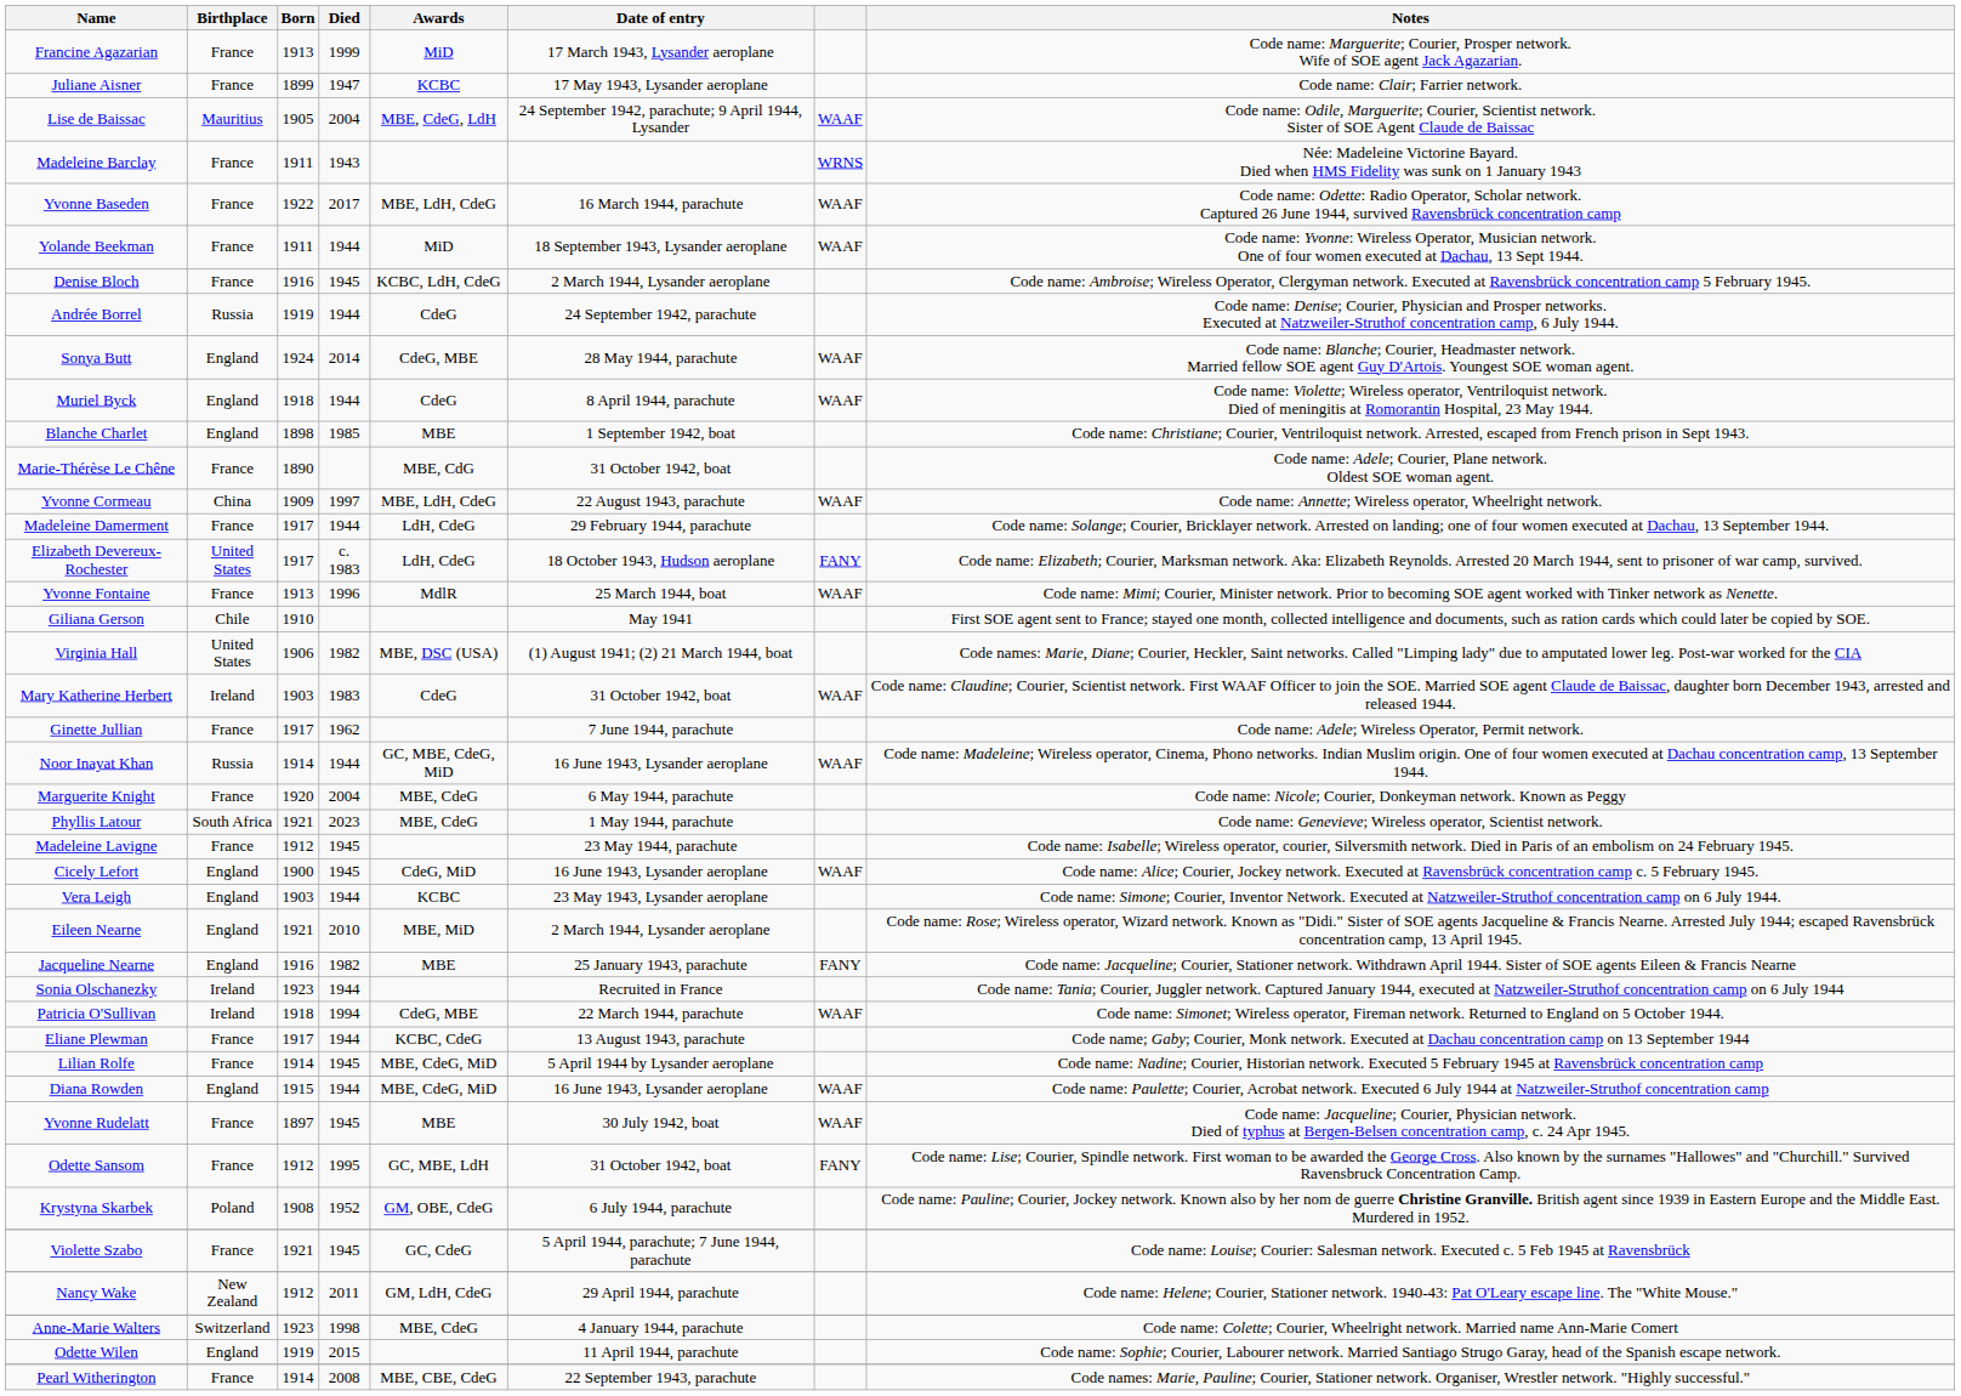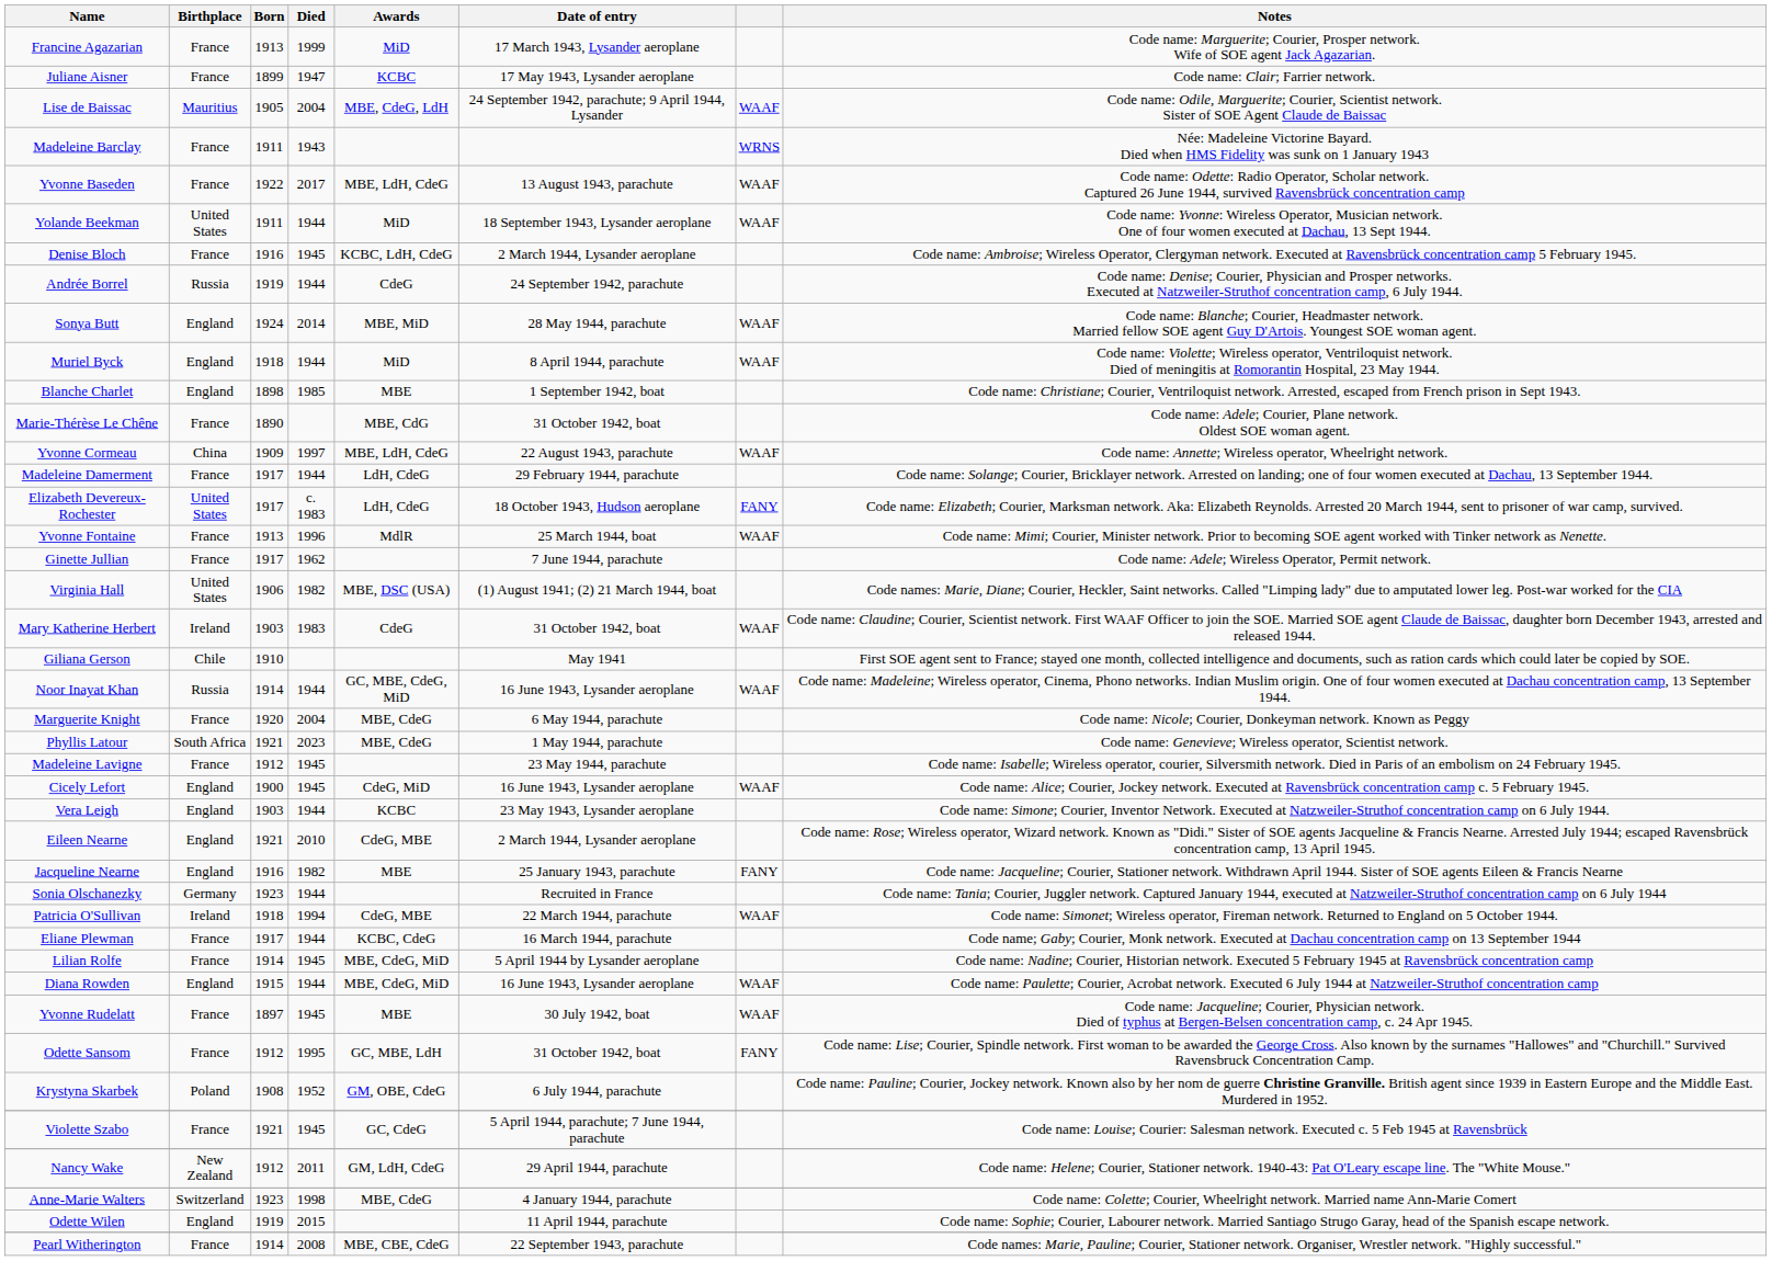 <table class="wikitable" style="text-align:center;width:100%;">
 <tr>
 <th>Name</th>
 <th>Birthplace</th>
 <th>Born</th>
 <th>Died</th>
 <th>Awards</th>
 <th>Date of entry</th>
 <th></th>
 <th>Notes</th>
 </tr>
 <tr>
 <td><a href='#'>Francine Agazarian</a></td>
 <td>France</td>
 <td>1913</td>
 <td>1999</td>
 <td><a href='#'>MiD</a></td>
 <td>17 March 1943, <a href='#'>Lysander</a> aeroplane</td>
 <td></td>
 <td>Code name: <em>Marguerite</em>; Courier, Prosper network.<br>Wife of SOE agent <a href='#'>Jack Agazarian</a>.</td>
 </tr>
 <tr>
 <td><a href='#'>Juliane Aisner</a></td>
 <td>France</td>
 <td>1899</td>
 <td>1947</td>
 <td><a href='#'>KCBC</a></td>
 <td>17 May 1943, Lysander aeroplane</td>
 <td></td>
 <td>Code name: <em>Clair</em>; Farrier network.</td>
 </tr>
 <tr>
 <td><a href='#'>Lise de Baissac</a></td>
 <td><a href='#'>Mauritius</a></td>
 <td>1905</td>
 <td>2004</td>
 <td><a href='#'>MBE</a>, <a href='#'>CdeG</a>, <a href='#'>LdH</a></td>
 <td>24 September 1942, parachute; 9 April 1944, Lysander</td>
 <td><a href='#'>WAAF</a></td>
 <td>Code name: <em>Odile,</em> <em>Marguerite</em>; Courier, Scientist network.<br>Sister of SOE Agent <a href='#'>Claude de Baissac</a></td>
 </tr>
 <tr>
 <td><a href='#'>Madeleine Barclay</a></td>
 <td>France</td>
 <td>1911</td>
 <td>1943</td>
 <td></td>
 <td></td>
 <td><a href='#'>WRNS</a></td>
 <td>Née: Madeleine Victorine Bayard.<br>Died when <a href='#'>HMS Fidelity</a> was sunk on 1 January 1943</td>
 </tr>
 <tr>
 <td><a href='#'>Yvonne Baseden</a></td>
 <td>France</td>
 <td>1922</td>
 <td>2017</td>
 <td>MBE, LdH, CdeG</td>
-<td>16 March 1944, parachute</td>
+<td>13 August 1943, parachute</td>
 <td>WAAF</td>
 <td>Code name: <em>Odette</em>: Radio Operator, Scholar network.<br>Captured 26 June 1944, survived <a href='#'>Ravensbrück concentration camp</a></td>
 </tr>
 <tr>
 <td><a href='#'>Yolande Beekman</a></td>
-<td>France</td>
+<td>United States</td>
 <td>1911</td>
 <td>1944</td>
 <td>MiD</td>
 <td>18 September 1943, Lysander aeroplane</td>
 <td>WAAF</td>
 <td>Code name: <em>Yvonne</em>: Wireless Operator, Musician network.<br>One of four women executed at <a href='#'>Dachau</a>, 13 Sept 1944.</td>
 </tr>
 <tr>
 <td><a href='#'>Denise Bloch</a></td>
 <td>France</td>
 <td>1916</td>
 <td>1945</td>
 <td>KCBC, LdH, CdeG</td>
 <td>2 March 1944, Lysander aeroplane</td>
 <td></td>
 <td>Code name: <em>Ambroise</em>; Wireless Operator, Clergyman network. Executed at <a href='#'>Ravensbrück concentration camp</a> 5 February 1945.</td>
 </tr>
 <tr>
 <td><a href='#'>Andrée Borrel</a></td>
 <td>Russia</td>
 <td>1919</td>
 <td>1944</td>
 <td>CdeG</td>
 <td>24 September 1942, parachute</td>
 <td></td>
 <td>Code name: <em>Denise</em>; Courier, Physician and Prosper networks.<br>Executed at <a href='#'>Natzweiler-Struthof concentration camp</a>, 6 July 1944.</td>
 </tr>
 <tr>
 <td><a href='#'>Sonya Butt</a></td>
 <td>England</td>
 <td>1924</td>
 <td>2014</td>
-<td>CdeG, MBE</td>
+<td>MBE, MiD</td>
 <td>28 May 1944, parachute</td>
 <td>WAAF</td>
 <td>Code name: <em>Blanche</em>; Courier, Headmaster network.<br>Married fellow SOE agent <a href='#'>Guy D'Artois</a>. Youngest SOE woman agent.</td>
 </tr>
 <tr>
 <td><a href='#'>Muriel Byck</a></td>
 <td>England</td>
 <td>1918</td>
 <td>1944</td>
-<td>CdeG</td>
+<td>MiD</td>
 <td>8 April 1944, parachute</td>
 <td>WAAF</td>
 <td>Code name: <em>Violette</em>; Wireless operator, Ventriloquist network.<br>Died of meningitis at <a href='#'>Romorantin</a> Hospital, 23 May 1944.</td>
 </tr>
 <tr>
 <td><a href='#'>Blanche Charlet</a></td>
 <td>England</td>
 <td>1898</td>
 <td>1985</td>
 <td>MBE</td>
 <td>1 September 1942, boat</td>
 <td></td>
 <td>Code name: <em>Christiane</em>; Courier, Ventriloquist network. Arrested, escaped from French prison in Sept 1943.</td>
 </tr>
 <tr>
 <td><a href='#'>Marie-Thérèse Le Chêne</a></td>
 <td>France</td>
 <td>1890</td>
 <td></td>
 <td>MBE, CdG</td>
 <td>31 October 1942, boat</td>
 <td></td>
 <td>Code name: <em>Adele</em>; Courier, Plane network.<br>Oldest SOE woman agent.</td>
 </tr>
 <tr>
 <td><a href='#'>Yvonne Cormeau</a></td>
 <td>China</td>
 <td>1909</td>
 <td>1997</td>
 <td>MBE, LdH, CdeG</td>
 <td>22 August 1943, parachute</td>
 <td>WAAF</td>
 <td>Code name: <em>Annette</em>; Wireless operator, Wheelright network.</td>
 </tr>
 <tr>
 <td><a href='#'>Madeleine Damerment</a></td>
 <td>France</td>
 <td>1917</td>
 <td>1944</td>
 <td>LdH, CdeG</td>
 <td>29 February 1944, parachute</td>
 <td></td>
 <td>Code name: <em>Solange</em>; Courier, Bricklayer network. Arrested on landing; one of four women executed at <a href='#'>Dachau</a>, 13 September 1944.</td>
 </tr>
 <tr>
 <td><a href='#'>Elizabeth Devereux-Rochester</a></td>
 <td><a href='#'>United States</a></td>
 <td>1917</td>
 <td>c. 1983</td>
 <td>LdH, CdeG</td>
 <td>18 October 1943, <a href='#'>Hudson</a> aeroplane</td>
 <td><a href='#'>FANY</a></td>
 <td>Code name: <em>Elizabeth</em>; Courier, Marksman network. Aka: Elizabeth Reynolds. Arrested 20 March 1944, sent to prisoner of war camp, survived.</td>
 </tr>
 <tr>
 <td><a href='#'>Yvonne Fontaine</a></td>
 <td>France</td>
 <td>1913</td>
 <td>1996</td>
 <td>MdlR</td>
 <td>25 March 1944, boat</td>
 <td>WAAF</td>
 <td>Code name: <em>Mimi</em>; Courier, Minister network. Prior to becoming SOE agent worked with Tinker network as <em>Nenette</em>.</td>
 </tr>
 <tr>
-<td><a href='#'>Giliana Gerson</a></td>
-<td>Chile</td>
-<td>1910</td>
+<td><a href='#'>Ginette Jullian</a></td>
+<td>France</td>
+<td>1917</td>
+<td>1962</td>
 <td></td>
+<td>7 June 1944, parachute</td>
 <td></td>
-<td>May 1941</td>
-<td></td>
-<td>First SOE agent sent to France; stayed one month, collected intelligence and documents, such as ration cards which could later be copied by SOE.</td>
+<td>Code name: <em> Adele</em>; Wireless Operator, Permit network.</td>
 </tr>
 <tr>
 <td><a href='#'>Virginia Hall</a></td>
 <td>United States</td>
 <td>1906</td>
 <td>1982</td>
 <td>MBE, <a href='#'>DSC</a> (USA)</td>
 <td>(1) August 1941; (2) 21 March 1944, boat</td>
 <td></td>
 <td>Code names: <em>Marie</em>, <em>Diane</em>; Courier, Heckler, Saint networks. Called "Limping lady" due to amputated lower leg. Post-war worked for the <a href='#'>CIA</a></td>
 </tr>
 <tr>
 <td><a href='#'>Mary Katherine Herbert</a></td>
 <td>Ireland</td>
 <td>1903</td>
 <td>1983</td>
 <td>CdeG</td>
 <td>31 October 1942, boat</td>
 <td>WAAF</td>
 <td>Code name: <em>Claudine</em>; Courier, Scientist network. First WAAF Officer to join the SOE. Married SOE agent <a href='#'>Claude de Baissac</a>, daughter born December 1943, arrested and released 1944.</td>
 </tr>
 <tr>
-<td><a href='#'>Ginette Jullian</a></td>
-<td>France</td>
-<td>1917</td>
-<td>1962</td>
+<td><a href='#'>Giliana Gerson</a></td>
+<td>Chile</td>
+<td>1910</td>
 <td></td>
-<td>7 June 1944, parachute</td>
 <td></td>
-<td>Code name: <em> Adele</em>; Wireless Operator, Permit network.</td>
+<td>May 1941</td>
+<td></td>
+<td>First SOE agent sent to France; stayed one month, collected intelligence and documents, such as ration cards which could later be copied by SOE.</td>
 </tr>
 <tr>
 <td><a href='#'>Noor Inayat Khan</a></td>
 <td>Russia</td>
 <td>1914</td>
 <td>1944</td>
 <td>GC, MBE, CdeG, MiD</td>
 <td>16 June 1943, Lysander aeroplane</td>
 <td>WAAF</td>
 <td>Code name: <em>Madeleine</em>; Wireless operator, Cinema, Phono networks. Indian Muslim origin. One of four women executed at <a href='#'>Dachau concentration camp</a>, 13 September 1944.</td>
 </tr>
 <tr>
 <td><a href='#'>Marguerite Knight</a></td>
 <td>France</td>
 <td>1920</td>
 <td>2004</td>
 <td>MBE, CdeG</td>
 <td>6 May 1944, parachute</td>
 <td></td>
 <td>Code name: <em>Nicole</em>; Courier, Donkeyman network. Known as Peggy</td>
 </tr>
 <tr>
 <td><a href='#'>Phyllis Latour</a></td>
 <td>South Africa</td>
 <td>1921</td>
 <td>2023</td>
 <td>MBE, CdeG</td>
 <td>1 May 1944, parachute</td>
 <td></td>
 <td>Code name: <em>Genevieve</em>; Wireless operator, Scientist network.</td>
 </tr>
 <tr>
 <td><a href='#'>Madeleine Lavigne</a></td>
 <td>France</td>
 <td>1912</td>
 <td>1945</td>
 <td></td>
 <td>23 May 1944, parachute</td>
 <td></td>
 <td>Code name: <em>Isabelle</em>; Wireless operator, courier, Silversmith network. Died in Paris of an embolism on 24 February 1945.</td>
 </tr>
 <tr>
 <td><a href='#'>Cicely Lefort</a></td>
 <td>England</td>
 <td>1900</td>
 <td>1945</td>
 <td>CdeG, MiD</td>
 <td>16 June 1943, Lysander aeroplane</td>
 <td>WAAF</td>
 <td>Code name: <em>Alice</em>; Courier, Jockey network. Executed at <a href='#'>Ravensbrück concentration camp</a> c. 5 February 1945.</td>
 </tr>
 <tr>
 <td><a href='#'>Vera Leigh</a></td>
 <td>England</td>
 <td>1903</td>
 <td>1944</td>
 <td>KCBC</td>
 <td>23 May 1943, Lysander aeroplane</td>
 <td></td>
 <td>Code name: <em>Simone</em>; Courier, Inventor Network. Executed at <a href='#'>Natzweiler-Struthof concentration camp</a> on 6 July 1944.</td>
 </tr>
 <tr>
 <td><a href='#'>Eileen Nearne</a></td>
 <td>England</td>
 <td>1921</td>
 <td>2010</td>
-<td>MBE, MiD</td>
+<td>CdeG, MBE</td>
 <td>2 March 1944, Lysander aeroplane</td>
 <td></td>
 <td>Code name: <em>Rose</em>; Wireless operator, Wizard network. Known as "Didi." Sister of SOE agents Jacqueline & Francis Nearne. Arrested July 1944; escaped Ravensbrück concentration camp, 13 April 1945.</td>
 </tr>
 <tr>
 <td><a href='#'>Jacqueline Nearne</a></td>
 <td>England</td>
 <td>1916</td>
 <td>1982</td>
 <td>MBE</td>
 <td>25 January 1943, parachute</td>
 <td>FANY</td>
 <td>Code name: <em>Jacqueline</em>; Courier, Stationer network. Withdrawn April 1944. Sister of SOE agents Eileen & Francis Nearne</td>
 </tr>
 <tr>
 <td><a href='#'>Sonia Olschanezky</a></td>
-<td>Ireland</td>
+<td>Germany</td>
 <td>1923</td>
 <td>1944</td>
 <td></td>
 <td>Recruited in France</td>
 <td></td>
 <td>Code name: <em>Tania</em>; Courier, Juggler network. Captured January 1944, executed at <a href='#'>Natzweiler-Struthof concentration camp</a> on 6 July 1944</td>
 </tr>
 <tr>
 <td><a href='#'>Patricia O'Sullivan</a></td>
 <td>Ireland</td>
 <td>1918</td>
 <td>1994</td>
 <td>CdeG, MBE</td>
 <td>22 March 1944, parachute</td>
 <td>WAAF</td>
 <td>Code name: <em>Simonet</em>; Wireless operator, Fireman network. Returned to England on 5 October 1944.</td>
 </tr>
 <tr>
 <td><a href='#'>Eliane Plewman</a></td>
 <td>France</td>
 <td>1917</td>
 <td>1944</td>
 <td>KCBC, CdeG</td>
-<td>13 August 1943, parachute</td>
+<td>16 March 1944, parachute</td>
 <td></td>
 <td>Code name; <em>Gaby</em>; Courier, Monk network. Executed at <a href='#'>Dachau concentration camp</a> on 13 September 1944</td>
 </tr>
 <tr>
 <td><a href='#'>Lilian Rolfe</a></td>
 <td>France</td>
 <td>1914</td>
 <td>1945</td>
 <td>MBE, CdeG, MiD</td>
 <td>5 April 1944 by Lysander aeroplane</td>
 <td></td>
 <td>Code name: <em>Nadine</em>; Courier, Historian network. Executed 5 February 1945 at <a href='#'>Ravensbrück concentration camp</a></td>
 </tr>
 <tr>
 <td><a href='#'>Diana Rowden</a></td>
 <td>England</td>
 <td>1915</td>
 <td>1944</td>
 <td>MBE, CdeG, MiD</td>
 <td>16 June 1943, Lysander aeroplane</td>
 <td>WAAF</td>
 <td>Code name: <em>Paulette</em>; Courier, Acrobat network. Executed 6 July 1944 at <a href='#'>Natzweiler-Struthof concentration camp</a></td>
 </tr>
 <tr>
 <td><a href='#'>Yvonne Rudelatt</a></td>
 <td>France</td>
 <td>1897</td>
 <td>1945</td>
 <td>MBE</td>
 <td>30 July 1942, boat</td>
 <td>WAAF</td>
 <td>Code name: <em>Jacqueline</em>; Courier, Physician network.<br>Died of <a href='#'>typhus</a> at <a href='#'>Bergen-Belsen concentration camp</a>, c. 24 Apr 1945.</td>
 </tr>
 <tr>
 <td><a href='#'>Odette Sansom</a></td>
 <td>France</td>
 <td>1912</td>
 <td>1995</td>
 <td>GC, MBE, LdH</td>
 <td>31 October 1942, boat</td>
 <td>FANY</td>
 <td>Code name: <em>Lise</em>; Courier, Spindle network. First woman to be awarded the <a href='#'>George Cross</a>. Also known by the surnames "Hallowes" and "Churchill." Survived Ravensbruck Concentration Camp.</td>
 </tr>
 <tr>
 <td><a href='#'>Krystyna Skarbek</a></td>
 <td>Poland</td>
 <td>1908</td>
 <td>1952</td>
 <td><a href='#'>GM</a>, OBE, CdeG</td>
 <td>6 July 1944, parachute</td>
 <td></td>
 <td>Code name: <em>Pauline</em>; Courier, Jockey network. Known also by her nom de guerre <strong>Christine Granville.</strong> British agent since 1939 in Eastern Europe and the Middle East. Murdered in 1952.</td>
 </tr>
 <tr>
 </tr>
 <tr>
 <td><a href='#'>Violette Szabo</a></td>
 <td>France</td>
 <td>1921</td>
 <td>1945</td>
 <td>GC, CdeG</td>
 <td>5 April 1944, parachute; 7 June 1944, parachute</td>
 <td></td>
 <td>Code name: <em>Louise</em>; Courier: Salesman network. Executed c. 5 Feb 1945 at <a href='#'>Ravensbrück</a></td>
 </tr>
 <tr>
 </tr>
 <tr>
 <td><a href='#'>Nancy Wake</a></td>
 <td>New Zealand</td>
 <td>1912</td>
 <td>2011</td>
 <td>GM, LdH, CdeG</td>
 <td>29 April 1944, parachute</td>
 <td></td>
 <td>Code name: <em>Helene</em>; Courier, Stationer network. 1940-43: <a href='#'>Pat O'Leary escape line</a>. The "White Mouse."</td>
 </tr>
 <tr>
 </tr>
 <tr>
 <td><a href='#'>Anne-Marie Walters</a></td>
 <td>Switzerland</td>
 <td>1923</td>
 <td>1998</td>
 <td>MBE, CdeG</td>
 <td>4 January 1944, parachute</td>
 <td></td>
 <td>Code name: <em>Colette</em>; Courier, Wheelright network. Married name Ann-Marie Comert</td>
 </tr>
 <tr>
 <td><a href='#'>Odette Wilen</a></td>
 <td>England</td>
 <td>1919</td>
 <td>2015</td>
 <td></td>
 <td>11 April 1944, parachute</td>
 <td></td>
 <td>Code name: <em>Sophie</em>; Courier, Labourer network. Married Santiago Strugo Garay, head of the Spanish escape network.</td>
 </tr>
 <tr>
 </tr>
 <tr>
 <td><a href='#'>Pearl Witherington</a></td>
 <td>France</td>
 <td>1914</td>
 <td>2008</td>
 <td>MBE, CBE, CdeG</td>
 <td>22 September 1943, parachute</td>
 <td></td>
 <td>Code names: <em>Marie,</em> <em>Pauline</em>;   Courier, Stationer network. Organiser, Wrestler network. "Highly successful."</td>
 </tr>
 </table>
